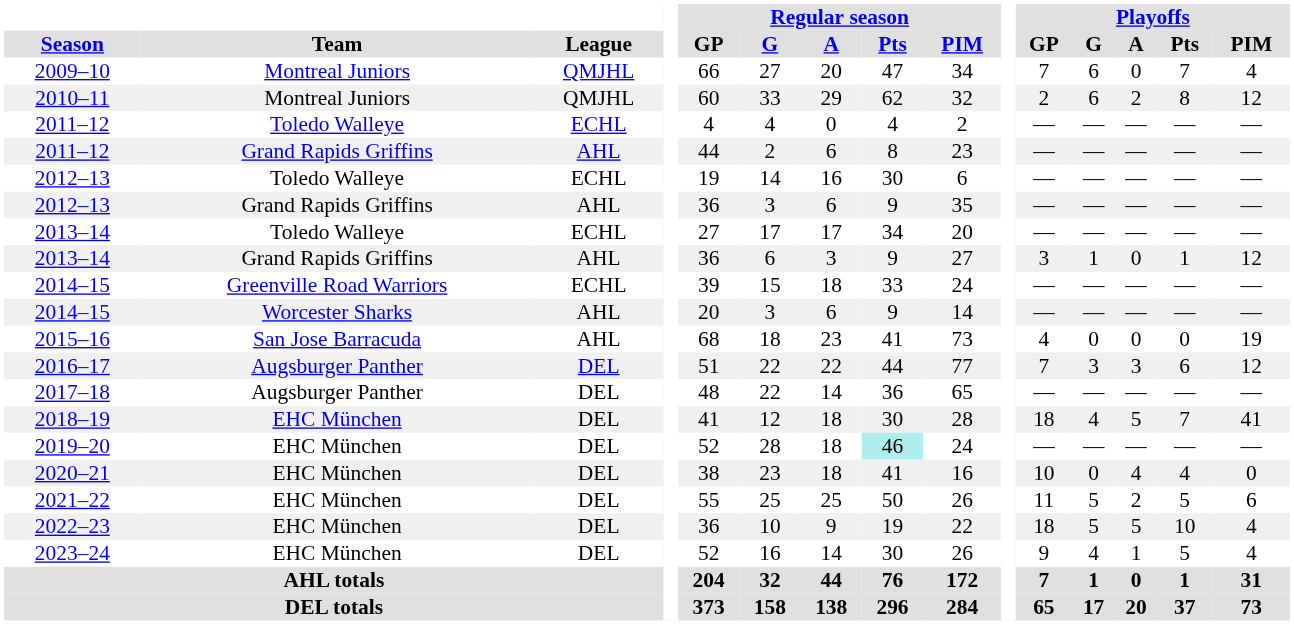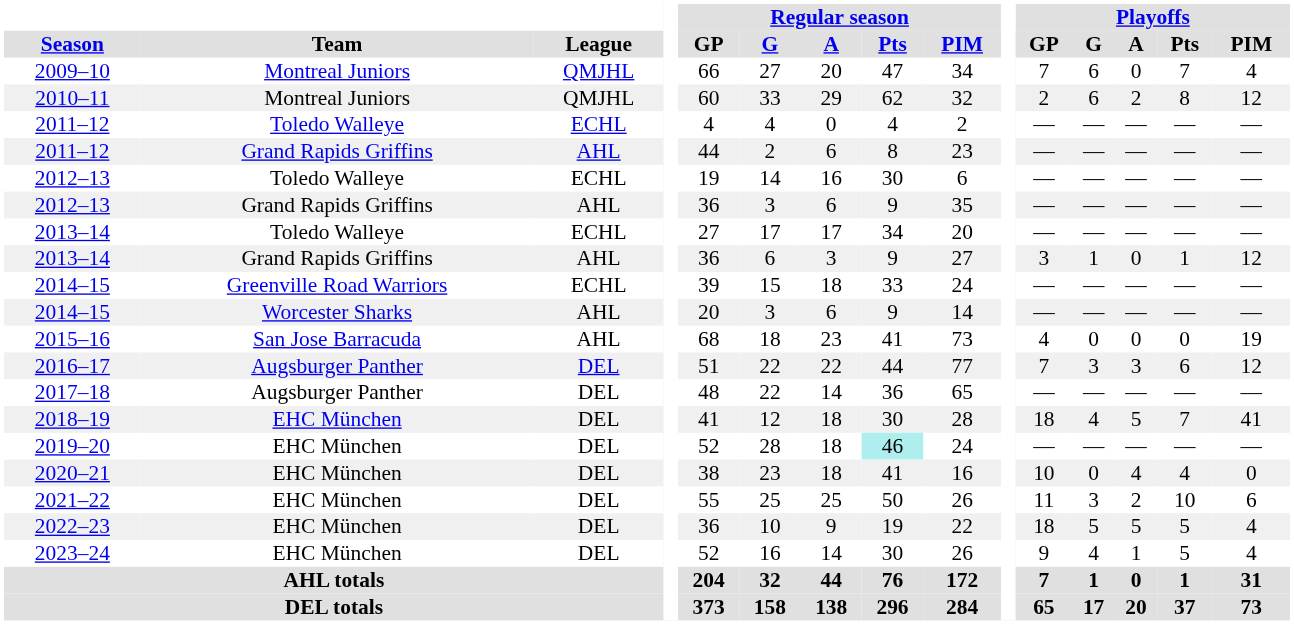 <table border="0" cellpadding="1" cellspacing="0" style="text-align:center; width:60em">
 <tr bgcolor="#e0e0e0">
 <th colspan="3" bgcolor="#ffffff"> </th>
 <th rowspan="99" bgcolor="#ffffff"> </th>
 <th colspan="5"><a href='#'>Regular season</a></th>
 <th rowspan="99" bgcolor="#ffffff"> </th>
 <th colspan="5"><a href='#'>Playoffs</a></th>
 </tr>
 <tr bgcolor="#e0e0e0">
 <th><a href='#'>Season</a></th>
 <th>Team</th>
 <th>League</th>
 <th>GP</th>
 <th><a href='#'>G</a></th>
 <th><a href='#'>A</a></th>
 <th><a href='#'>Pts</a></th>
 <th><a href='#'>PIM</a></th>
 <th>GP</th>
 <th>G</th>
 <th>A</th>
 <th>Pts</th>
 <th>PIM</th>
 </tr>
 <tr>
 <td><a href='#'>2009–10</a></td>
 <td><a href='#'>Montreal Juniors</a></td>
 <td><a href='#'>QMJHL</a></td>
 <td>66</td>
 <td>27</td>
 <td>20</td>
 <td>47</td>
 <td>34</td>
 <td>7</td>
 <td>6</td>
 <td>0</td>
 <td>7</td>
 <td>4</td>
 </tr>
 <tr bgcolor="#f0f0f0">
 <td><a href='#'>2010–11</a></td>
 <td>Montreal Juniors</td>
 <td>QMJHL</td>
 <td>60</td>
 <td>33</td>
 <td>29</td>
 <td>62</td>
 <td>32</td>
 <td>2</td>
 <td>6</td>
 <td>2</td>
 <td>8</td>
 <td>12</td>
 </tr>
 <tr>
 <td><a href='#'>2011–12</a></td>
 <td><a href='#'>Toledo Walleye</a></td>
 <td><a href='#'>ECHL</a></td>
 <td>4</td>
 <td>4</td>
 <td>0</td>
 <td>4</td>
 <td>2</td>
 <td>—</td>
 <td>—</td>
 <td>—</td>
 <td>—</td>
 <td>—</td>
 </tr>
 <tr bgcolor="#f0f0f0">
 <td><a href='#'>2011–12</a></td>
 <td><a href='#'>Grand Rapids Griffins</a></td>
 <td><a href='#'>AHL</a></td>
 <td>44</td>
 <td>2</td>
 <td>6</td>
 <td>8</td>
 <td>23</td>
 <td>—</td>
 <td>—</td>
 <td>—</td>
 <td>—</td>
 <td>—</td>
 </tr>
 <tr>
 <td><a href='#'>2012–13</a></td>
 <td>Toledo Walleye</td>
 <td>ECHL</td>
 <td>19</td>
 <td>14</td>
 <td>16</td>
 <td>30</td>
 <td>6</td>
 <td>—</td>
 <td>—</td>
 <td>—</td>
 <td>—</td>
 <td>—</td>
 </tr>
 <tr bgcolor="#f0f0f0">
 <td><a href='#'>2012–13</a></td>
 <td>Grand Rapids Griffins</td>
 <td>AHL</td>
 <td>36</td>
 <td>3</td>
 <td>6</td>
 <td>9</td>
 <td>35</td>
 <td>—</td>
 <td>—</td>
 <td>—</td>
 <td>—</td>
 <td>—</td>
 </tr>
 <tr>
 <td><a href='#'>2013–14</a></td>
 <td>Toledo Walleye</td>
 <td>ECHL</td>
 <td>27</td>
 <td>17</td>
 <td>17</td>
 <td>34</td>
 <td>20</td>
 <td>—</td>
 <td>—</td>
 <td>—</td>
 <td>—</td>
 <td>—</td>
 </tr>
 <tr bgcolor="#f0f0f0">
 <td><a href='#'>2013–14</a></td>
 <td>Grand Rapids Griffins</td>
 <td>AHL</td>
 <td>36</td>
 <td>6</td>
 <td>3</td>
 <td>9</td>
 <td>27</td>
 <td>3</td>
 <td>1</td>
 <td>0</td>
 <td>1</td>
 <td>12</td>
 </tr>
 <tr>
 <td><a href='#'>2014–15</a></td>
 <td><a href='#'>Greenville Road Warriors</a></td>
 <td>ECHL</td>
 <td>39</td>
 <td>15</td>
 <td>18</td>
 <td>33</td>
 <td>24</td>
 <td>—</td>
 <td>—</td>
 <td>—</td>
 <td>—</td>
 <td>—</td>
 </tr>
 <tr bgcolor="#f0f0f0">
 <td><a href='#'>2014–15</a></td>
 <td><a href='#'>Worcester Sharks</a></td>
 <td>AHL</td>
 <td>20</td>
 <td>3</td>
 <td>6</td>
 <td>9</td>
 <td>14</td>
 <td>—</td>
 <td>—</td>
 <td>—</td>
 <td>—</td>
 <td>—</td>
 </tr>
 <tr>
 <td><a href='#'>2015–16</a></td>
 <td><a href='#'>San Jose Barracuda</a></td>
 <td>AHL</td>
 <td>68</td>
 <td>18</td>
 <td>23</td>
 <td>41</td>
 <td>73</td>
 <td>4</td>
 <td>0</td>
 <td>0</td>
 <td>0</td>
 <td>19</td>
 </tr>
 <tr bgcolor="#f0f0f0">
 <td><a href='#'>2016–17</a></td>
 <td><a href='#'>Augsburger Panther</a></td>
 <td><a href='#'>DEL</a></td>
 <td>51</td>
 <td>22</td>
 <td>22</td>
 <td>44</td>
 <td>77</td>
 <td>7</td>
 <td>3</td>
 <td>3</td>
 <td>6</td>
 <td>12</td>
 </tr>
 <tr>
 <td><a href='#'>2017–18</a></td>
 <td>Augsburger Panther</td>
 <td>DEL</td>
 <td>48</td>
 <td>22</td>
 <td>14</td>
 <td>36</td>
 <td>65</td>
 <td>—</td>
 <td>—</td>
 <td>—</td>
 <td>—</td>
 <td>—</td>
 </tr>
 <tr bgcolor="#f0f0f0">
 <td><a href='#'>2018–19</a></td>
 <td><a href='#'>EHC München</a></td>
 <td>DEL</td>
 <td>41</td>
 <td>12</td>
 <td>18</td>
 <td>30</td>
 <td>28</td>
 <td>18</td>
 <td>4</td>
 <td>5</td>
 <td>7</td>
 <td>41</td>
 </tr>
 <tr>
 <td><a href='#'>2019–20</a></td>
 <td>EHC München</td>
 <td>DEL</td>
 <td>52</td>
 <td>28</td>
 <td>18</td>
 <td style="background: paleturquoise;">46</td>
 <td>24</td>
 <td>—</td>
 <td>—</td>
 <td>—</td>
 <td>—</td>
 <td>—</td>
 </tr>
 <tr bgcolor="#f0f0f0">
 <td><a href='#'>2020–21</a></td>
 <td>EHC München</td>
 <td>DEL</td>
 <td>38</td>
 <td>23</td>
 <td>18</td>
 <td>41</td>
 <td>16</td>
 <td>10</td>
 <td>0</td>
 <td>4</td>
 <td>4</td>
 <td>0</td>
 </tr>
 <tr>
 <td><a href='#'>2021–22</a></td>
 <td>EHC München</td>
 <td>DEL</td>
 <td>55</td>
 <td>25</td>
 <td>25</td>
 <td>50</td>
 <td>26</td>
 <td>11</td>
-<td>5</td>
+<td>3</td>
 <td>2</td>
-<td>5</td>
+<td>10</td>
 <td>6</td>
 </tr>
 <tr bgcolor="#f0f0f0">
 <td><a href='#'>2022–23</a></td>
 <td>EHC München</td>
 <td>DEL</td>
 <td>36</td>
 <td>10</td>
 <td>9</td>
 <td>19</td>
 <td>22</td>
 <td>18</td>
 <td>5</td>
 <td>5</td>
-<td>10</td>
+<td>5</td>
 <td>4</td>
 </tr>
 <tr>
 <td><a href='#'>2023–24</a></td>
 <td>EHC München</td>
 <td>DEL</td>
 <td>52</td>
 <td>16</td>
 <td>14</td>
 <td>30</td>
 <td>26</td>
 <td>9</td>
 <td>4</td>
 <td>1</td>
 <td>5</td>
 <td>4</td>
 </tr>
 <tr ALIGN="center" bgcolor="#e0e0e0">
 <th colspan="3">AHL totals</th>
 <th>204</th>
 <th>32</th>
 <th>44</th>
 <th>76</th>
 <th>172</th>
 <th>7</th>
 <th>1</th>
 <th>0</th>
 <th>1</th>
 <th>31</th>
 </tr>
 <tr ALIGN="center" bgcolor="#e0e0e0">
 <th colspan="3">DEL totals</th>
 <th>373</th>
 <th>158</th>
 <th>138</th>
 <th>296</th>
 <th>284</th>
 <th>65</th>
 <th>17</th>
 <th>20</th>
 <th>37</th>
 <th>73</th>
 </tr>
 </table>
